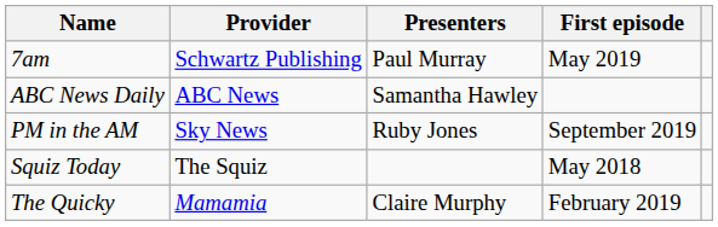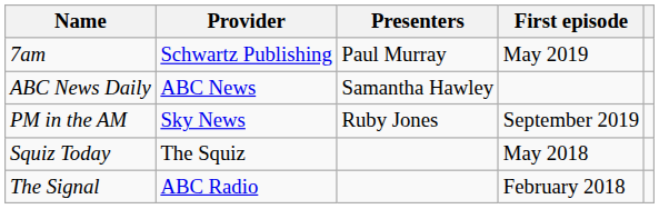 <table class="wikitable sortable">
 <tr>
 <th>Name</th>
 <th>Provider</th>
 <th>Presenters</th>
 <th data-sort-type=isoDate>First episode</th>
 <th class="unsortable"></th>
 </tr>
 <tr>
 <td><em>7am</em></td>
 <td><a href='#'>Schwartz Publishing</a></td>
 <td>Paul Murray</td>
 <td data-sort-value="2019-05-01">May 2019</td>
 <td></td>
 </tr>
 <tr>
 <td><em>ABC News Daily</em></td>
 <td><a href='#'>ABC News</a></td>
 <td>Samantha Hawley</td>
 <td></td>
 <td></td>
 </tr>
 <tr>
 <td><em>PM in the AM</em></td>
 <td><a href='#'>Sky News</a></td>
 <td>Ruby Jones</td>
 <td data-sort-value="2019-09-01">September 2019</td>
 <td></td>
 </tr>
 <tr>
 <td><em>Squiz Today</em></td>
 <td>The Squiz</td>
 <td></td>
 <td data-sort-value="2018-05-01">May 2018</td>
 <td></td>
 </tr>
 <tr>
-<td><em>The Quicky</em></td>
-<td><a href='#'><em>Mamamia</em></a></td>
-<td>Claire Murphy</td>
-<td data-sort-value="2019-02-01">February 2019</td>
+<td><em>The Signal</em></td>
+<td><a href='#'>ABC Radio</a></td>
+<td></td>
+<td data-sort-value="2018-02-01">February 2018</td>
 <td></td>
 </tr>
 </table>
